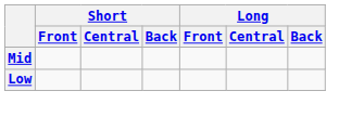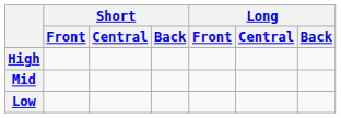 <table class="wikitable">
 <tr>
 <th rowspan=2></th>
 <th colspan=3><a href='#'>Short</a></th>
 <th colspan=3><a href='#'>Long</a></th>
 </tr>
 <tr>
 <th><a href='#'>Front</a></th>
 <th><a href='#'>Central</a></th>
 <th><a href='#'>Back</a></th>
 <th><a href='#'>Front</a></th>
 <th><a href='#'>Central</a></th>
 <th><a href='#'>Back</a></th>
+</tr>
+<tr>
+<th><a href='#'>High</a></th>
+<td> </td>
+<td> </td>
+<td> </td>
+<td> </td>
+<td> </td>
+<td></td>
 </tr>
 <tr>
 <th><a href='#'>Mid</a></th>
 <td> </td>
 <td></td>
 <td> </td>
 <td> </td>
 <td></td>
 <td></td>
 </tr>
 <tr>
 <th><a href='#'>Low</a></th>
 <td></td>
 <td> </td>
 <td></td>
 <td></td>
 <td> </td>
 <td></td>
 </tr>
 </table>
